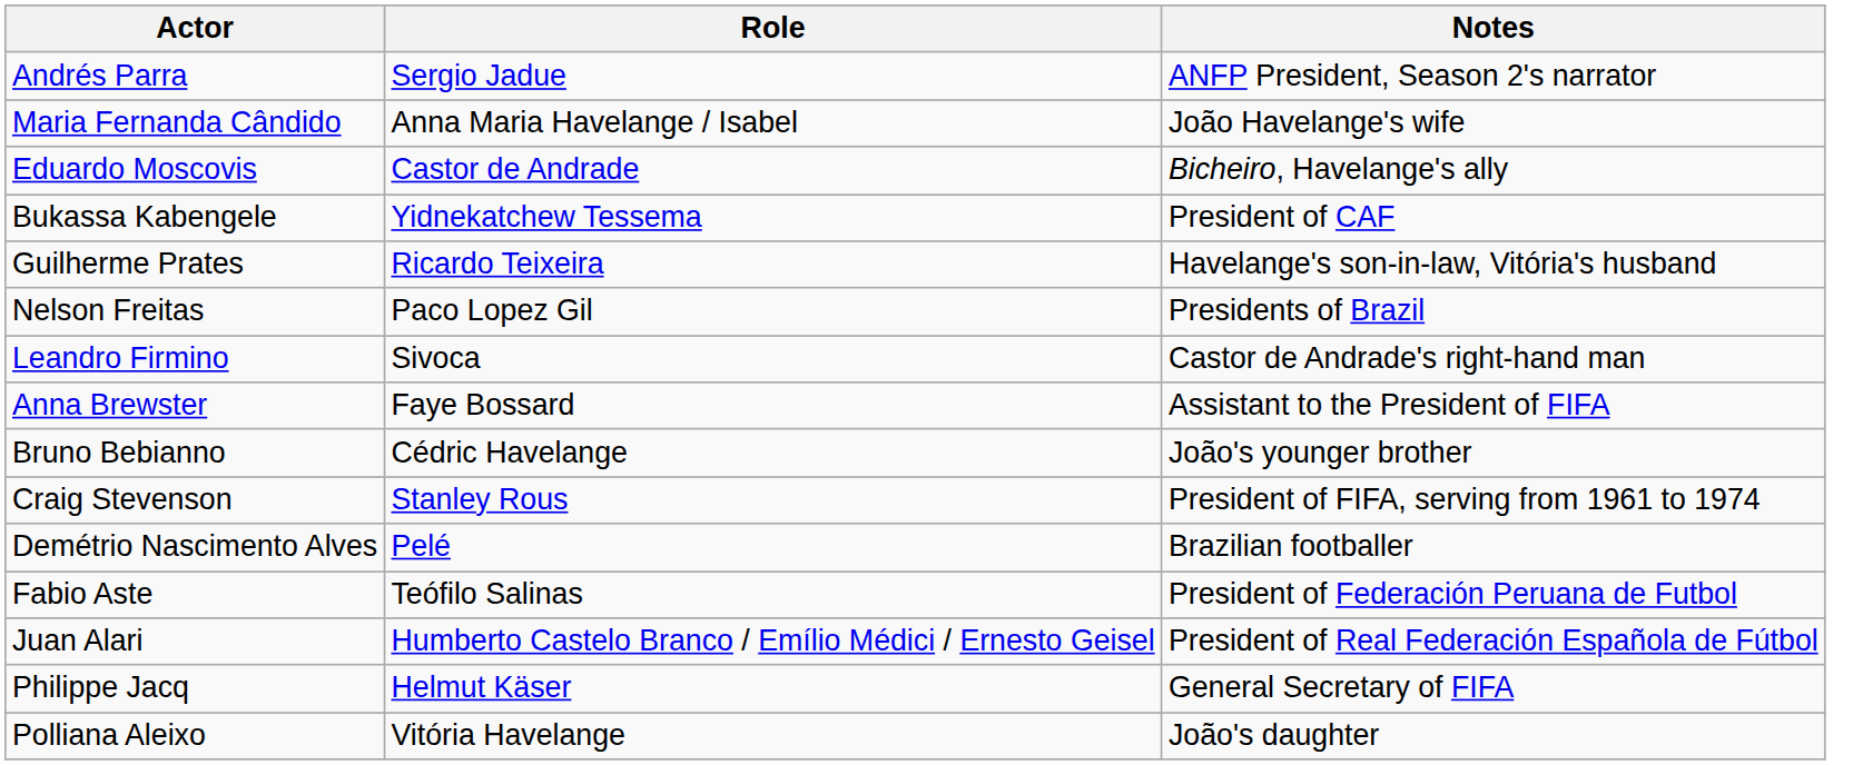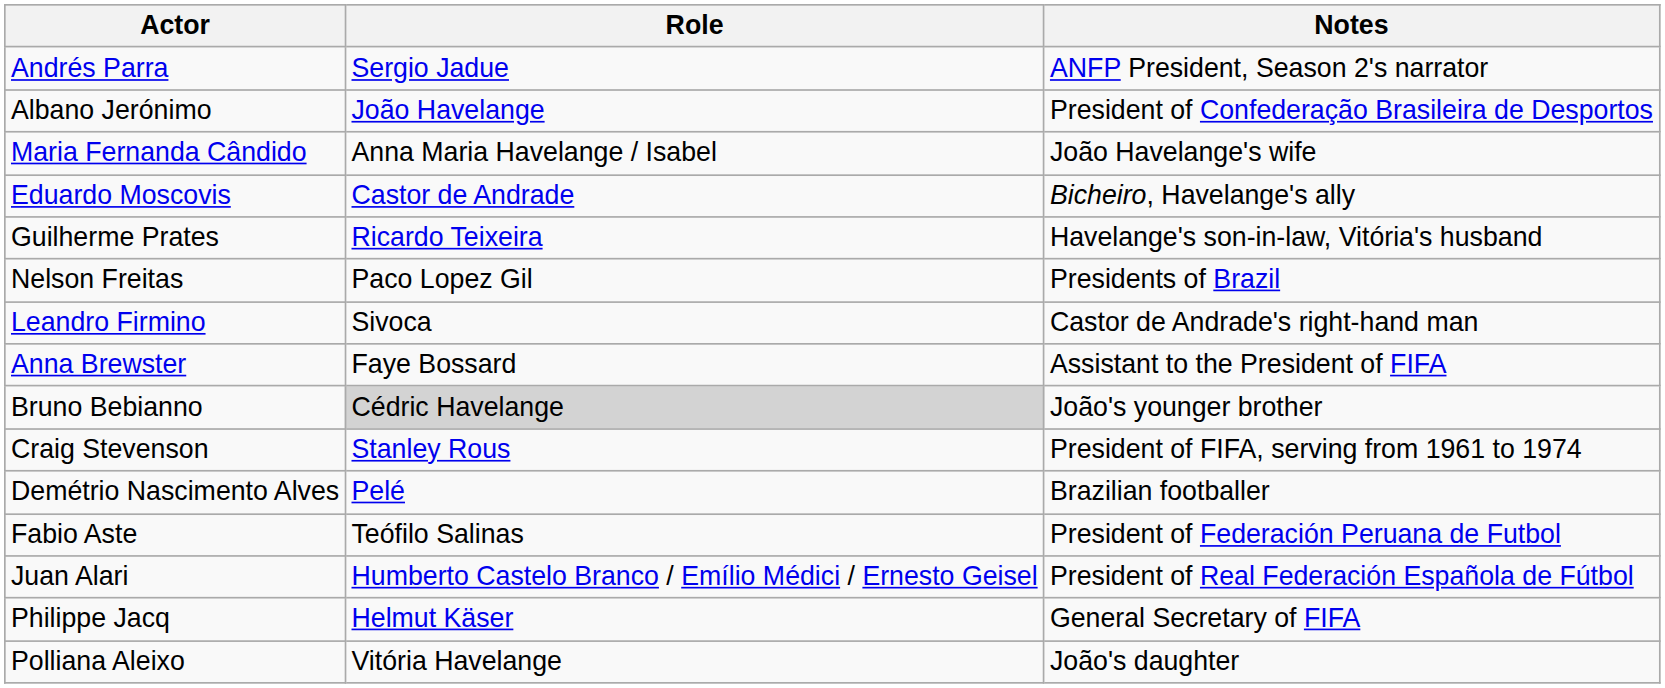 <table align="center" class="wikitable sortable">
 <tr>
 <th>Actor</th>
 <th>Role</th>
 <th>Notes</th>
 </tr>
 <tr>
 <td><a href='#'>Andrés Parra</a></td>
 <td><a href='#'>Sergio Jadue</a></td>
 <td><a href='#'>ANFP</a> President, Season 2's narrator</td>
 </tr>
 <tr>
+<td>Albano Jerónimo</td>
+<td><a href='#'>João Havelange</a></td>
+<td>President of <a href='#'>Confederação Brasileira de Desportos</a></td>
+</tr>
+<tr>
 <td><a href='#'>Maria Fernanda Cândido</a></td>
 <td>Anna Maria Havelange / Isabel</td>
 <td>João Havelange's wife</td>
 </tr>
 <tr>
 <td><a href='#'>Eduardo Moscovis</a></td>
 <td><a href='#'>Castor de Andrade</a></td>
 <td><em>Bicheiro</em>, Havelange's ally</td>
-</tr>
-<tr>
-<td>Bukassa Kabengele</td>
-<td><a href='#'>Yidnekatchew Tessema</a></td>
-<td>President of <a href='#'>CAF</a></td>
 </tr>
 <tr>
 <td>Guilherme Prates</td>
 <td><a href='#'>Ricardo Teixeira</a></td>
 <td>Havelange's son-in-law, Vitória's husband</td>
 </tr>
 <tr>
 <td>Nelson Freitas</td>
 <td>Paco Lopez Gil</td>
 <td>Presidents of <a href='#'>Brazil</a></td>
 </tr>
 <tr>
 <td><a href='#'>Leandro Firmino</a></td>
 <td>Sivoca</td>
 <td>Castor de Andrade's right-hand man</td>
 </tr>
 <tr>
 <td><a href='#'>Anna Brewster</a></td>
 <td>Faye Bossard</td>
 <td>Assistant to the President of <a href='#'>FIFA</a></td>
 </tr>
 <tr>
 <td>Bruno Bebianno</td>
-<td>Cédric Havelange</td>
+<td style="background: lightgrey;">Cédric Havelange</td>
 <td>João's younger brother</td>
 </tr>
 <tr>
 <td>Craig Stevenson</td>
 <td><a href='#'>Stanley Rous</a></td>
 <td>President of FIFA, serving from 1961 to 1974</td>
 </tr>
 <tr>
 <td>Demétrio Nascimento Alves</td>
 <td><a href='#'>Pelé</a></td>
 <td>Brazilian footballer</td>
 </tr>
 <tr>
 <td>Fabio Aste</td>
 <td>Teófilo Salinas</td>
 <td>President of <a href='#'>Federación Peruana de Futbol</a></td>
 </tr>
 <tr>
 <td>Juan Alari</td>
 <td><a href='#'>Humberto Castelo Branco</a> / <a href='#'>Emílio Médici</a> / <a href='#'>Ernesto Geisel</a></td>
 <td>President of <a href='#'>Real Federación Española de Fútbol</a></td>
 </tr>
 <tr>
 <td>Philippe Jacq</td>
 <td><a href='#'>Helmut Käser</a></td>
 <td>General Secretary of <a href='#'>FIFA</a></td>
 </tr>
 <tr>
 <td>Polliana Aleixo</td>
 <td>Vitória Havelange</td>
 <td>João's daughter</td>
 </tr>
 </table>
